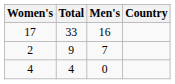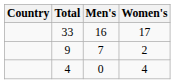 <table class="wikitable sortable" style="text-align:center">
 <tr>
-<th>Women's</th>
+<th>Country</th>
 <th>Total</th>
 <th>Men's</th>
-<th>Country</th>
+<th>Women's</th>
 </tr>
 <tr>
-<td>17</td>
+<td align="left"></td>
 <td>33</td>
 <td>16</td>
-<td align="left"></td>
+<td>17</td>
 </tr>
 <tr>
-<td>2</td>
+<td align="left"></td>
 <td>9</td>
 <td>7</td>
-<td align="left"></td>
+<td>2</td>
 </tr>
 <tr>
-<td>4</td>
+<td align="left"></td>
 <td>4</td>
 <td>0</td>
-<td align="left"></td>
+<td>4</td>
 </tr>
 </table>
